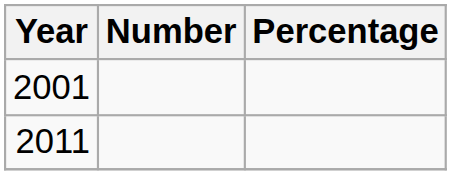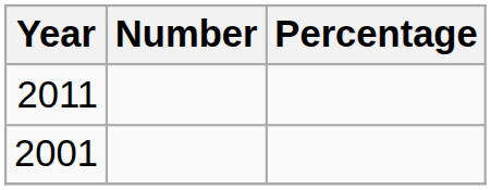 <table class="wikitable sortable"  style="text-align: right;">
 <tr>
 <th>Year</th>
 <th>Number</th>
 <th>Percentage</th>
 </tr>
 <tr>
-<td>2001</td>
+<td>2011</td>
 <td></td>
 <td></td>
 </tr>
 <tr>
-<td>2011</td>
+<td>2001</td>
 <td></td>
 <td></td>
 </tr>
 <tr>
 </tr>
 </table>
